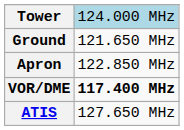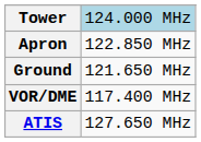 <table class="wikitable">
 <tr>
 </tr>
 <tr>
 <th>Tower</th>
 <td style="background: lightblue;">124.000 MHz</td>
 </tr>
 <tr>
+<th>Apron</th>
+<td>122.850 MHz</td>
+</tr>
+<tr>
 <th>Ground</th>
 <td>121.650 MHz</td>
 </tr>
 <tr>
-<th>Apron</th>
-<td>122.850 MHz</td>
-</tr>
-<tr>
 <th>VOR/DME</th>
-<td><strong>117.400 MHz</strong></td>
+<td>117.400 MHz</td>
 </tr>
 <tr>
 <th><a href='#'>ATIS</a></th>
 <td>127.650 MHz</td>
 </tr>
 </table>
